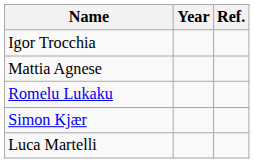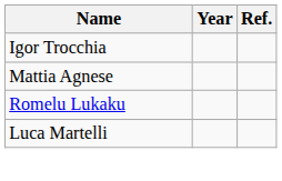 <table class="wikitable sortable" style="text-align: left;">
 <tr>
 <th style="width:10em">Name</th>
 <th>Year</th>
 <th>Ref.</th>
 </tr>
 <tr>
 <td>Igor Trocchia</td>
 <td></td>
 <td></td>
 </tr>
 <tr>
 <td>Mattia Agnese</td>
 <td></td>
 <td></td>
 </tr>
 <tr>
 <td><a href='#'>Romelu Lukaku</a></td>
 <td></td>
 <td></td>
 </tr>
 <tr>
-<td><a href='#'>Simon Kjær</a></td>
-<td></td>
-<td></td>
-</tr>
-<tr>
 <td>Luca Martelli</td>
 <td></td>
 <td></td>
 </tr>
 </table>
